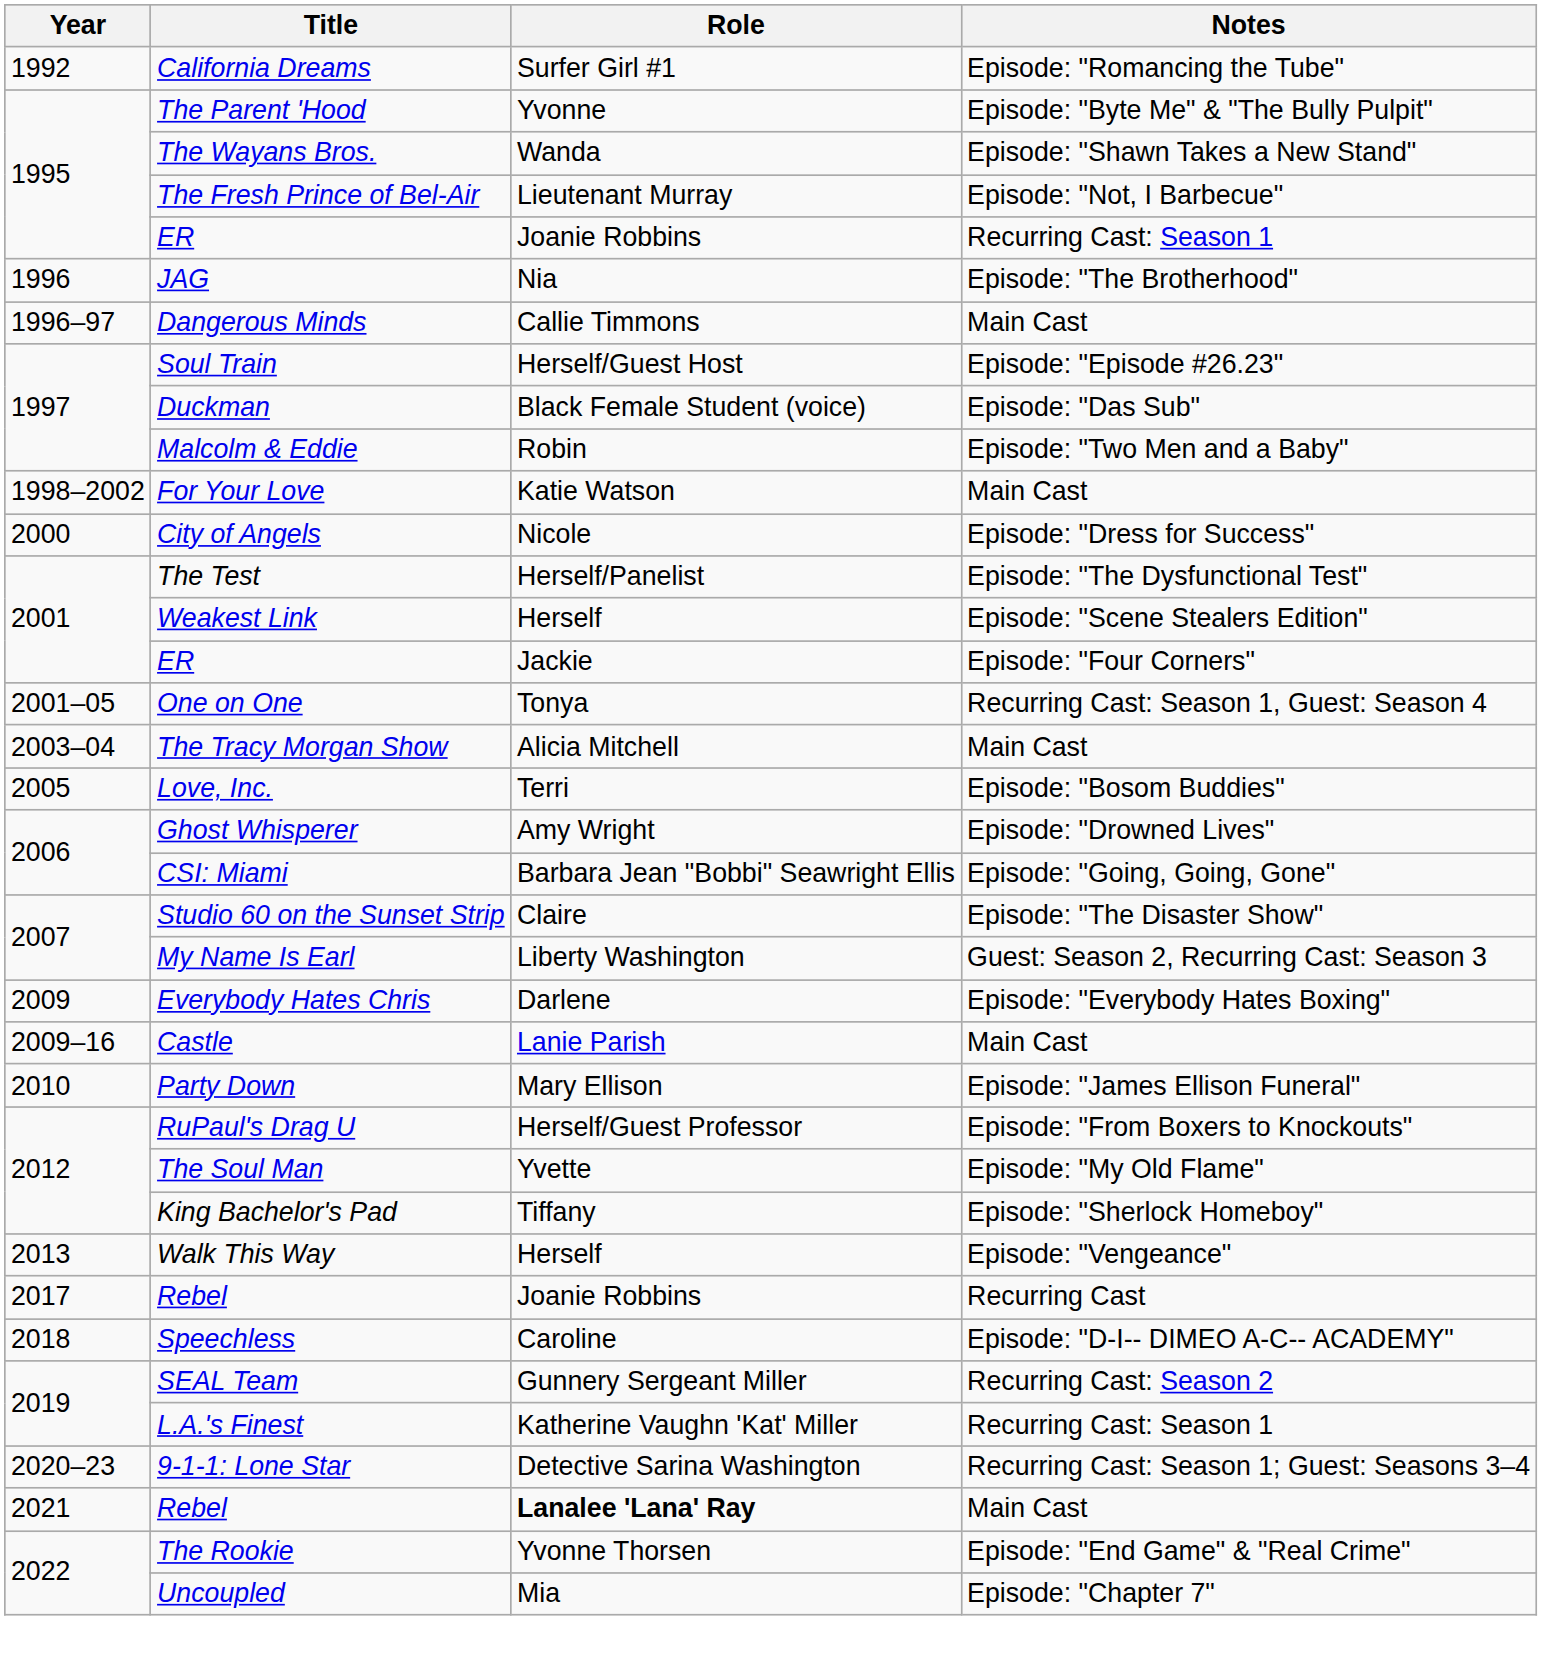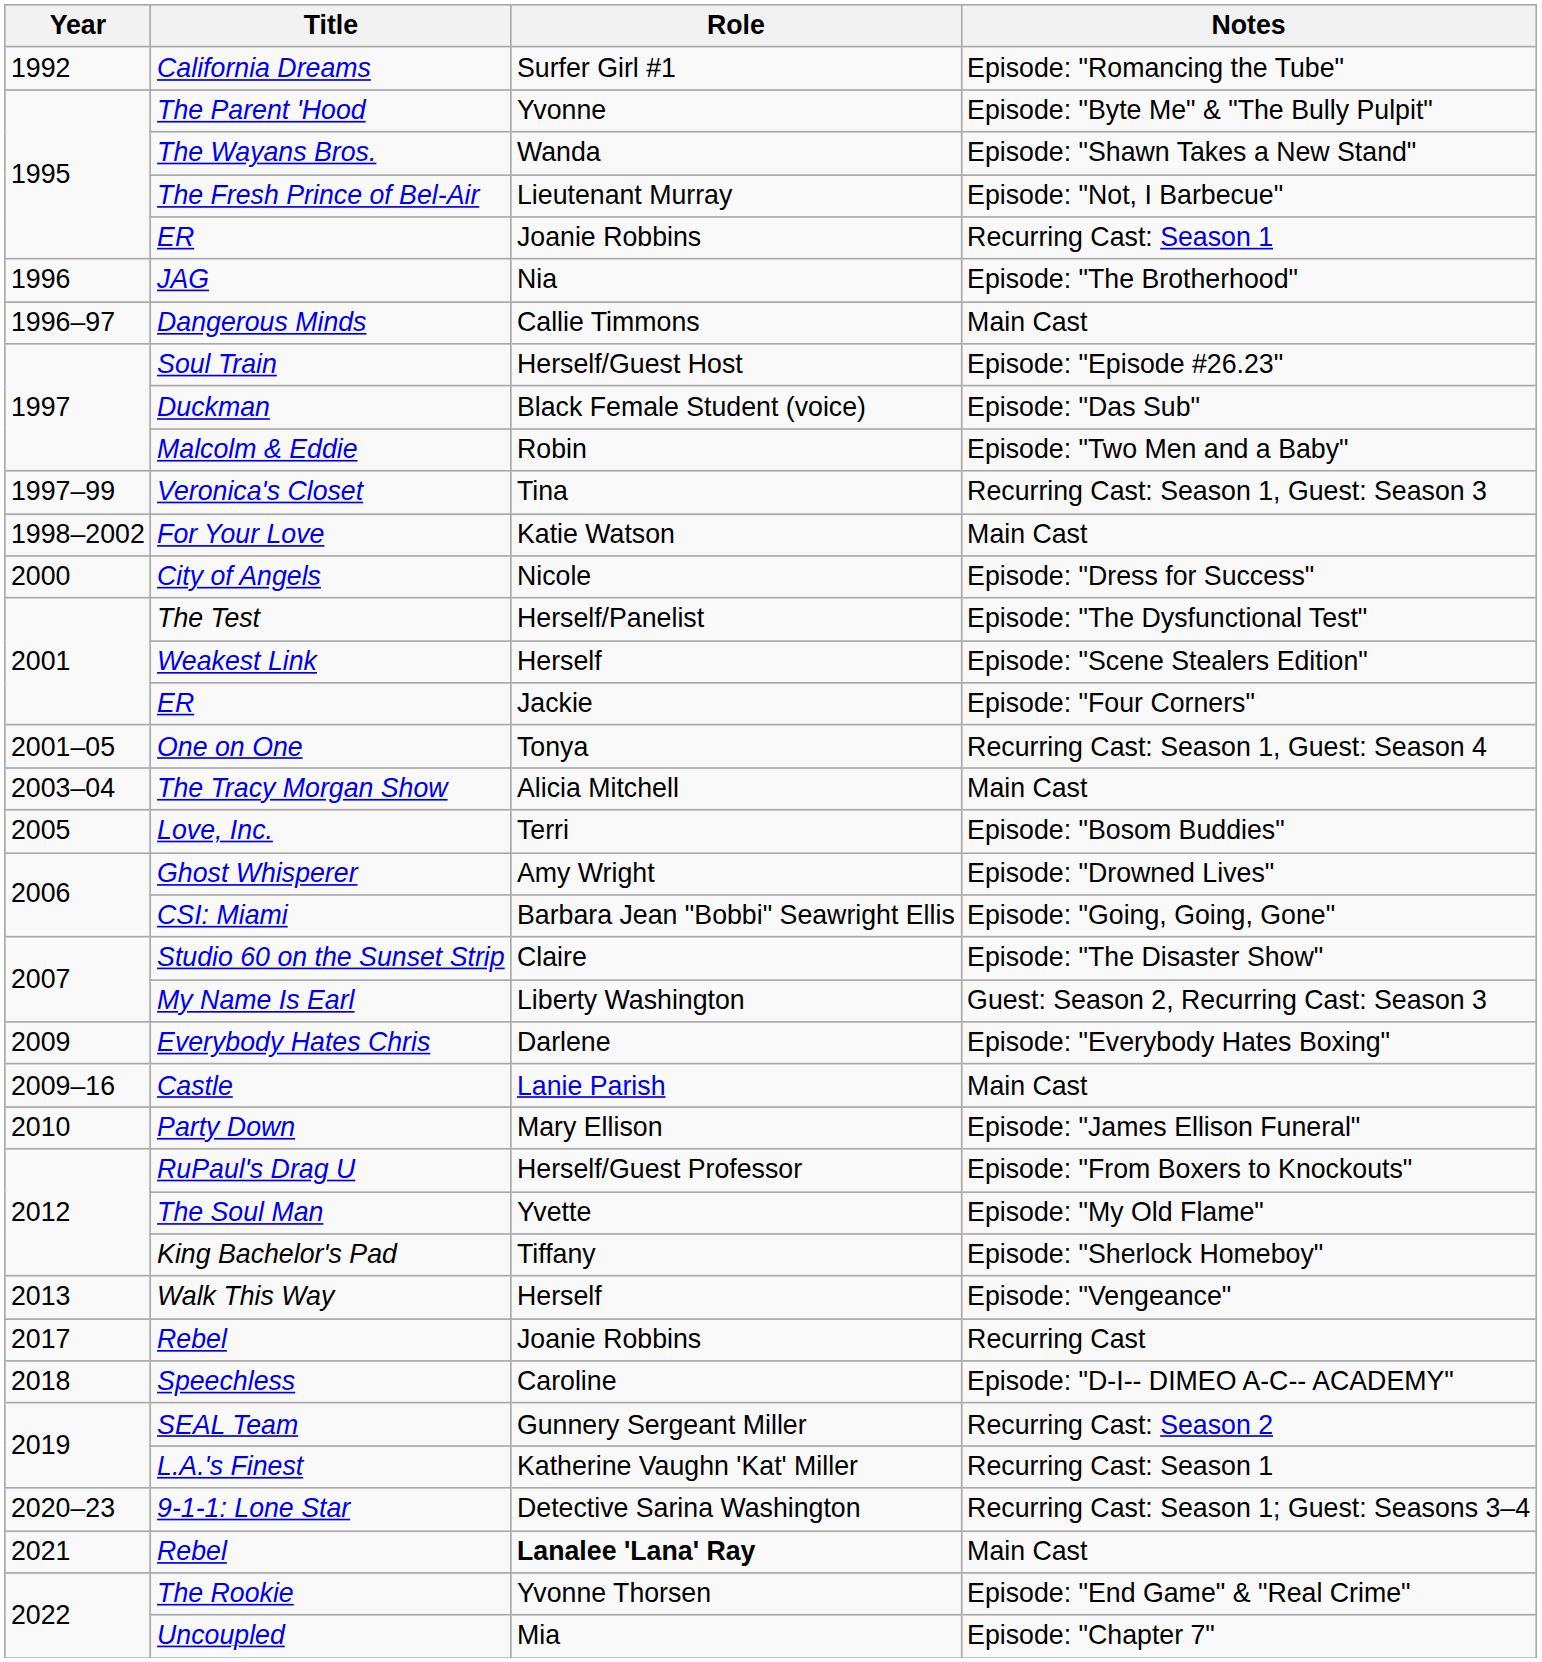 <table class="wikitable sortable">
 <tr>
 <th>Year</th>
 <th>Title</th>
 <th>Role</th>
 <th>Notes</th>
 </tr>
 <tr>
 <td>1992</td>
 <td><em><a href='#'>California Dreams</a></em></td>
 <td>Surfer Girl #1</td>
 <td>Episode: "Romancing the Tube"</td>
 </tr>
 <tr>
 <td rowspan=4>1995</td>
 <td><em><a href='#'>The Parent 'Hood</a></em></td>
 <td>Yvonne</td>
 <td>Episode: "Byte Me" & "The Bully Pulpit"</td>
 </tr>
 <tr>
 <td><em><a href='#'>The Wayans Bros.</a></em></td>
 <td>Wanda</td>
 <td>Episode: "Shawn Takes a New Stand"</td>
 </tr>
 <tr>
 <td><em><a href='#'>The Fresh Prince of Bel-Air</a></em></td>
 <td>Lieutenant Murray</td>
 <td>Episode: "Not, I Barbecue"</td>
 </tr>
 <tr>
 <td><em><a href='#'>ER</a></em></td>
 <td>Joanie Robbins</td>
 <td>Recurring Cast: <a href='#'>Season 1</a></td>
 </tr>
 <tr>
 <td>1996</td>
 <td><em><a href='#'>JAG</a></em></td>
 <td>Nia</td>
 <td>Episode: "The Brotherhood"</td>
 </tr>
 <tr>
 <td>1996–97</td>
 <td><em><a href='#'>Dangerous Minds</a></em></td>
 <td>Callie Timmons</td>
 <td>Main Cast</td>
 </tr>
 <tr>
 <td rowspan=3>1997</td>
 <td><em><a href='#'>Soul Train</a></em></td>
 <td>Herself/Guest Host</td>
 <td>Episode: "Episode #26.23"</td>
 </tr>
 <tr>
 <td><em><a href='#'>Duckman</a></em></td>
 <td>Black Female Student (voice)</td>
 <td>Episode: "Das Sub"</td>
 </tr>
 <tr>
 <td><em><a href='#'>Malcolm & Eddie</a></em></td>
 <td>Robin</td>
 <td>Episode: "Two Men and a Baby"</td>
+</tr>
+<tr>
+<td>1997–99</td>
+<td><em><a href='#'>Veronica's Closet</a></em></td>
+<td>Tina</td>
+<td>Recurring Cast: Season 1, Guest: Season 3</td>
 </tr>
 <tr>
 <td>1998–2002</td>
 <td><em><a href='#'>For Your Love</a></em></td>
 <td>Katie Watson</td>
 <td>Main Cast</td>
 </tr>
 <tr>
 <td>2000</td>
 <td><em><a href='#'>City of Angels</a></em></td>
 <td>Nicole</td>
 <td>Episode: "Dress for Success"</td>
 </tr>
 <tr>
 <td rowspan=3>2001</td>
 <td><em>The Test</em></td>
 <td>Herself/Panelist</td>
 <td>Episode: "The Dysfunctional Test"</td>
 </tr>
 <tr>
 <td><em><a href='#'>Weakest Link</a></em></td>
 <td>Herself</td>
 <td>Episode: "Scene Stealers Edition"</td>
 </tr>
 <tr>
 <td><em><a href='#'>ER</a></em></td>
 <td>Jackie</td>
 <td>Episode: "Four Corners"</td>
 </tr>
 <tr>
 <td>2001–05</td>
 <td><em><a href='#'>One on One</a></em></td>
 <td>Tonya</td>
 <td>Recurring Cast: Season 1, Guest: Season 4</td>
 </tr>
 <tr>
 <td>2003–04</td>
 <td><em><a href='#'>The Tracy Morgan Show</a></em></td>
 <td>Alicia Mitchell</td>
 <td>Main Cast</td>
 </tr>
 <tr>
 <td>2005</td>
 <td><em><a href='#'>Love, Inc.</a></em></td>
 <td>Terri</td>
 <td>Episode: "Bosom Buddies"</td>
 </tr>
 <tr>
 <td rowspan=2>2006</td>
 <td><em><a href='#'>Ghost Whisperer</a></em></td>
 <td>Amy Wright</td>
 <td>Episode: "Drowned Lives"</td>
 </tr>
 <tr>
 <td><em><a href='#'>CSI: Miami</a></em></td>
 <td>Barbara Jean "Bobbi" Seawright Ellis</td>
 <td>Episode: "Going, Going, Gone"</td>
 </tr>
 <tr>
 <td rowspan=2>2007</td>
 <td><em><a href='#'>Studio 60 on the Sunset Strip</a></em></td>
 <td>Claire</td>
 <td>Episode: "The Disaster Show"</td>
 </tr>
 <tr>
 <td><em><a href='#'>My Name Is Earl</a></em></td>
 <td>Liberty Washington</td>
 <td>Guest: Season 2, Recurring Cast: Season 3</td>
 </tr>
 <tr>
 <td>2009</td>
 <td><em><a href='#'>Everybody Hates Chris</a></em></td>
 <td>Darlene</td>
 <td>Episode: "Everybody Hates Boxing"</td>
 </tr>
 <tr>
 <td>2009–16</td>
 <td><em><a href='#'>Castle</a></em></td>
 <td><a href='#'>Lanie Parish</a></td>
 <td>Main Cast</td>
 </tr>
 <tr>
 <td>2010</td>
 <td><em><a href='#'>Party Down</a></em></td>
 <td>Mary Ellison</td>
 <td>Episode: "James Ellison Funeral"</td>
 </tr>
 <tr>
 <td rowspan=3>2012</td>
 <td><em><a href='#'>RuPaul's Drag U</a></em></td>
 <td>Herself/Guest Professor</td>
 <td>Episode: "From Boxers to Knockouts"</td>
 </tr>
 <tr>
 <td><em><a href='#'>The Soul Man</a></em></td>
 <td>Yvette</td>
 <td>Episode: "My Old Flame"</td>
 </tr>
 <tr>
 <td><em>King Bachelor's Pad</em></td>
 <td>Tiffany</td>
 <td>Episode: "Sherlock Homeboy"</td>
 </tr>
 <tr>
 <td>2013</td>
 <td><em>Walk This Way</em></td>
 <td>Herself</td>
 <td>Episode: "Vengeance"</td>
 </tr>
 <tr>
 <td>2017</td>
 <td><em><a href='#'>Rebel</a></em></td>
 <td>Joanie Robbins</td>
 <td>Recurring Cast</td>
 </tr>
 <tr>
 <td>2018</td>
 <td><em><a href='#'>Speechless</a></em></td>
 <td>Caroline</td>
 <td>Episode: "D-I-- DIMEO A-C-- ACADEMY"</td>
 </tr>
 <tr>
 <td rowspan=2>2019</td>
 <td><em><a href='#'>SEAL Team</a></em></td>
 <td>Gunnery Sergeant Miller</td>
 <td>Recurring Cast: <a href='#'>Season 2</a></td>
 </tr>
 <tr>
 <td><em><a href='#'>L.A.'s Finest</a></em></td>
 <td>Katherine Vaughn 'Kat' Miller</td>
 <td>Recurring Cast: Season 1</td>
 </tr>
 <tr>
 <td>2020–23</td>
 <td><em><a href='#'>9-1-1: Lone Star</a></em></td>
 <td>Detective Sarina Washington</td>
 <td>Recurring Cast: Season 1; Guest: Seasons 3–4</td>
 </tr>
 <tr>
 <td>2021</td>
 <td><em><a href='#'>Rebel</a></em></td>
 <td><strong>Lanalee 'Lana' Ray</strong></td>
 <td>Main Cast</td>
 </tr>
 <tr>
 <td rowspan=2>2022</td>
 <td><em><a href='#'>The Rookie</a></em></td>
 <td>Yvonne Thorsen</td>
 <td>Episode: "End Game" & "Real Crime"</td>
 </tr>
 <tr>
 <td><em><a href='#'>Uncoupled</a></em></td>
 <td>Mia</td>
 <td>Episode: "Chapter 7"</td>
 </tr>
 </table>
